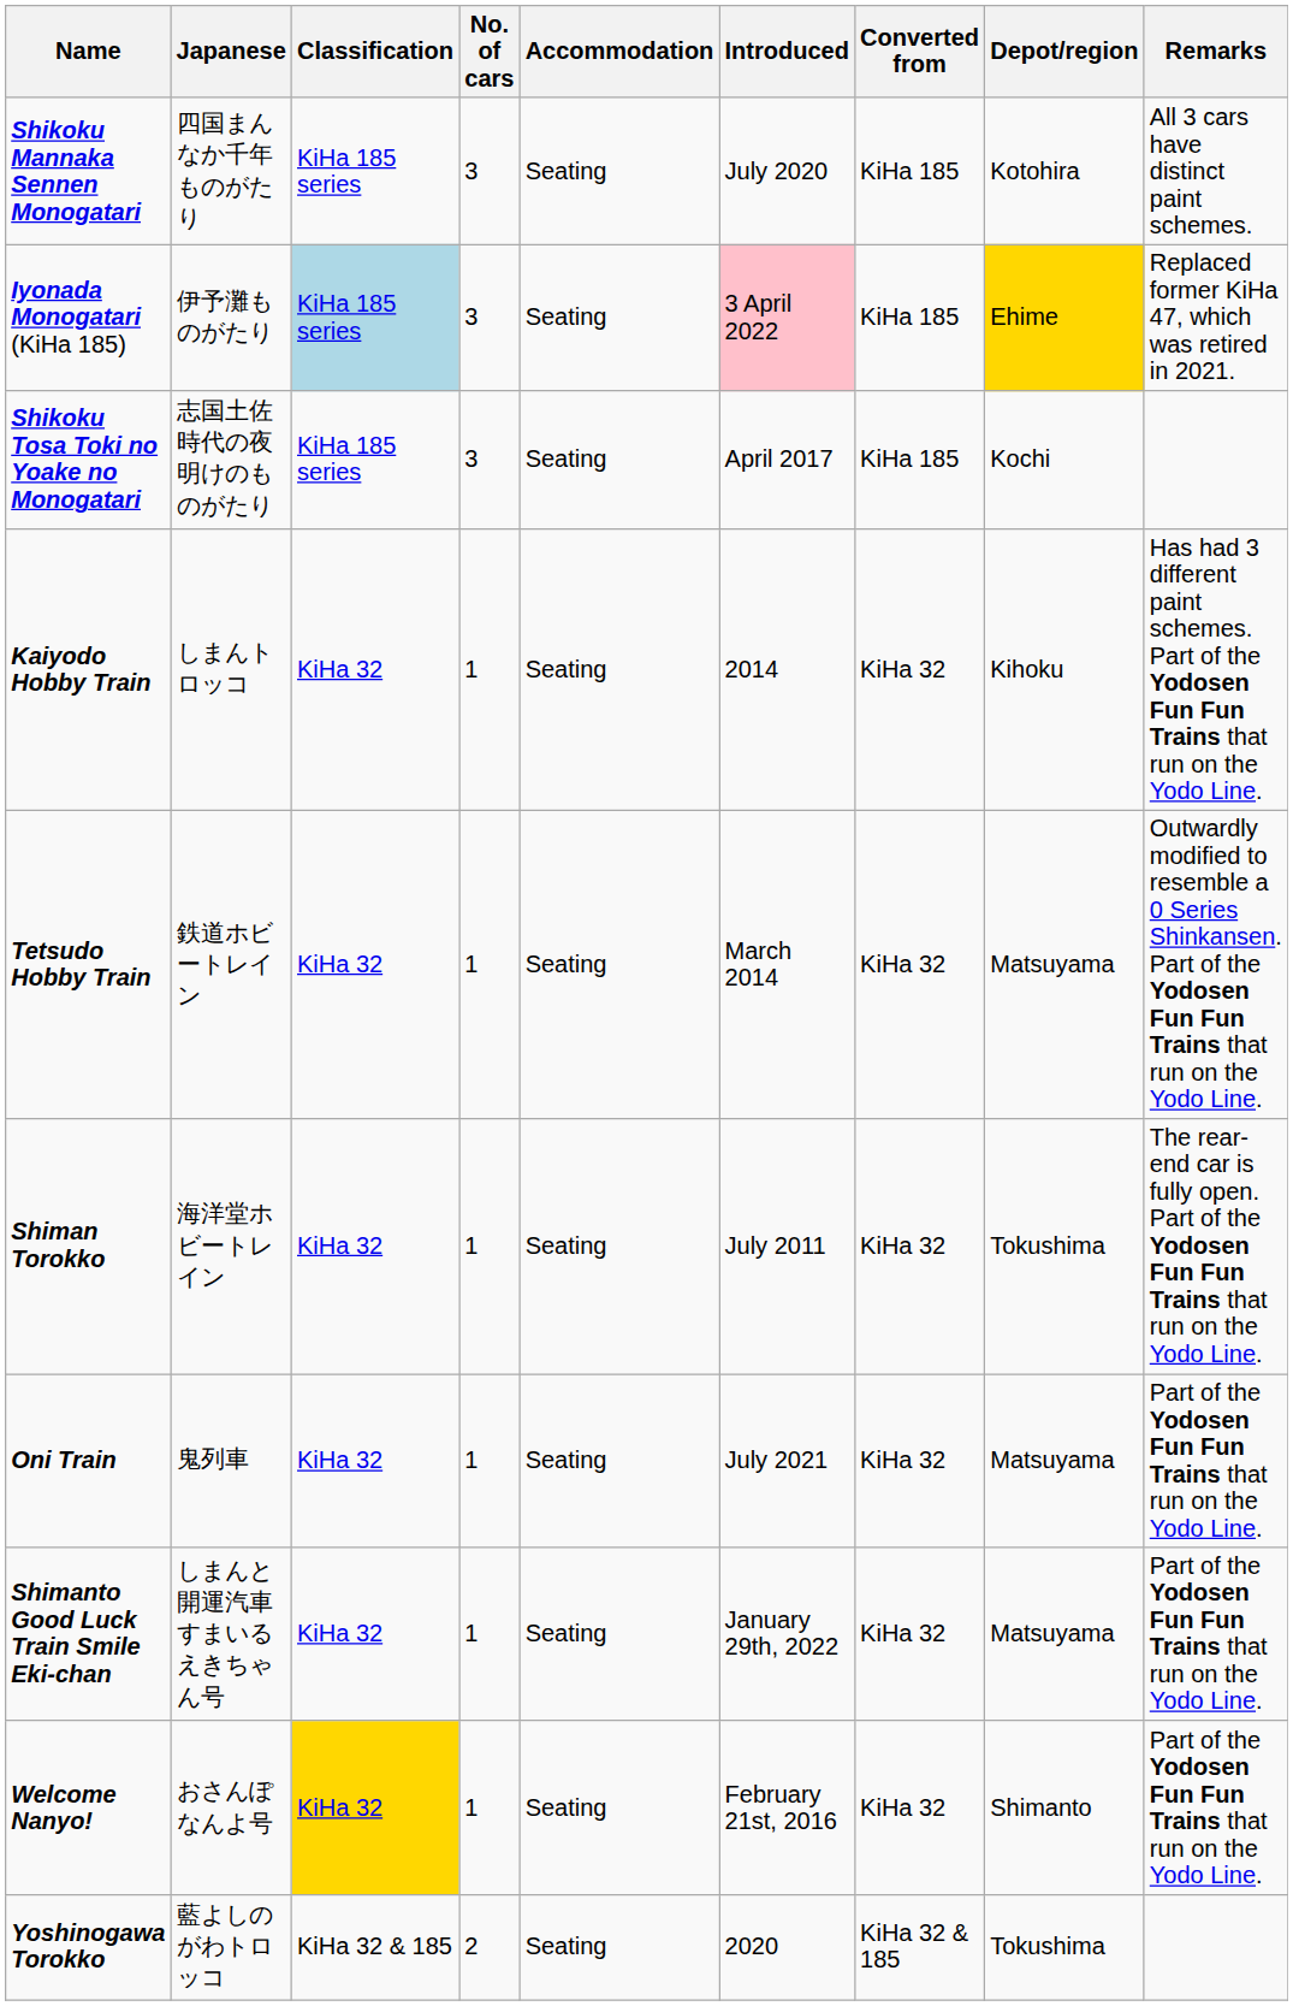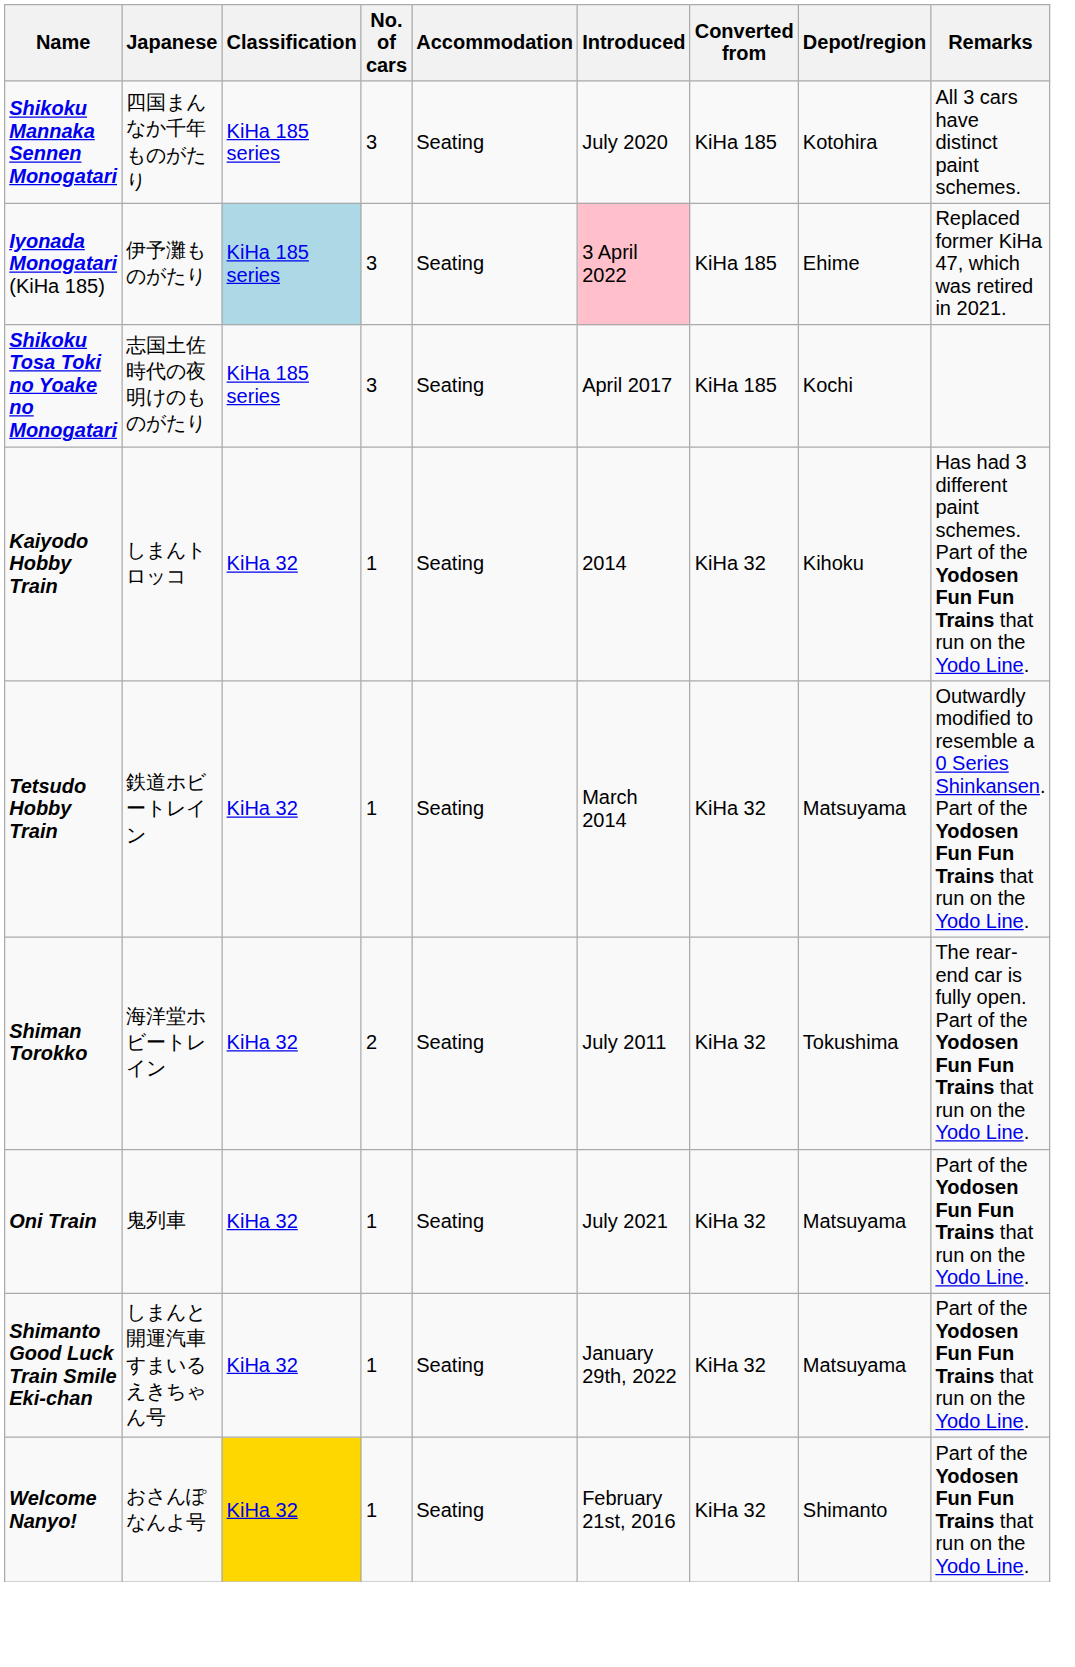 <table class="wikitable">
 <tr>
 <th>Name</th>
 <th>Japanese</th>
 <th>Classification</th>
 <th>No. of cars</th>
 <th>Accommodation</th>
 <th>Introduced</th>
 <th>Converted from</th>
 <th>Depot/region</th>
 <th>Remarks</th>
 </tr>
 <tr>
 <td><strong><em><a href='#'>Shikoku Mannaka Sennen Monogatari</a></em></strong></td>
 <td>四国まんなか千年ものがたり</td>
 <td><a href='#'>KiHa 185 series</a></td>
 <td>3</td>
 <td>Seating</td>
 <td>July 2020</td>
 <td>KiHa 185</td>
 <td>Kotohira</td>
 <td>All 3 cars have distinct paint schemes.</td>
 </tr>
 <tr>
 <td><strong><em><a href='#'>Iyonada Monogatari</a></em></strong> (KiHa 185)</td>
 <td>伊予灘ものがたり</td>
 <td style="background: lightblue;"><a href='#'>KiHa 185 series</a></td>
 <td>3</td>
 <td>Seating</td>
 <td style="background: pink;">3 April 2022</td>
 <td>KiHa 185</td>
-<td style="background: gold;">Ehime</td>
+<td>Ehime</td>
 <td>Replaced former KiHa 47, which was retired in 2021.</td>
 </tr>
 <tr>
 <td><strong><em><a href='#'>Shikoku Tosa Toki no Yoake no Monogatari</a></em></strong></td>
 <td>志国土佐 時代の夜明けのものがたり</td>
 <td><a href='#'>KiHa 185 series</a></td>
 <td>3</td>
 <td>Seating</td>
 <td>April 2017</td>
 <td>KiHa 185</td>
 <td>Kochi</td>
 <td></td>
 </tr>
 <tr>
 <td><strong><em>Kaiyodo Hobby Train</em></strong></td>
 <td>しまんトロッコ</td>
 <td><a href='#'>KiHa 32</a></td>
 <td>1</td>
 <td>Seating</td>
 <td>2014</td>
 <td>KiHa 32</td>
 <td>Kihoku</td>
 <td>Has had 3 different paint schemes. Part of the <strong>Yodosen Fun Fun Trains</strong> that run on the <a href='#'>Yodo Line</a>.</td>
 </tr>
 <tr>
 <td><strong><em>Tetsudo Hobby Train</em></strong></td>
 <td>鉄道ホビートレイン</td>
 <td><a href='#'>KiHa 32</a></td>
 <td>1</td>
 <td>Seating</td>
 <td>March 2014</td>
 <td>KiHa 32</td>
 <td>Matsuyama</td>
 <td>Outwardly modified to resemble a <a href='#'>0 Series Shinkansen</a>. Part of the <strong>Yodosen Fun Fun Trains</strong> that run on the <a href='#'>Yodo Line</a>.</td>
 </tr>
 <tr>
 <td><strong><em>Shiman Torokko</em></strong></td>
 <td>海洋堂ホビートレイン</td>
 <td><a href='#'>KiHa 32</a></td>
-<td>1</td>
+<td>2</td>
 <td>Seating</td>
 <td>July 2011</td>
 <td>KiHa 32</td>
 <td>Tokushima</td>
 <td>The rear-end car is fully open. Part of the <strong>Yodosen Fun Fun Trains</strong> that run on the <a href='#'>Yodo Line</a>.</td>
 </tr>
 <tr>
 <td><strong><em>Oni Train</em></strong></td>
 <td>鬼列車</td>
 <td><a href='#'>KiHa 32</a></td>
 <td>1</td>
 <td>Seating</td>
 <td>July 2021</td>
 <td>KiHa 32</td>
 <td>Matsuyama</td>
 <td>Part of the <strong>Yodosen Fun Fun Trains</strong> that run on the <a href='#'>Yodo Line</a>.</td>
 </tr>
 <tr>
 <td><strong><em>Shimanto Good Luck Train Smile Eki-chan</em></strong></td>
 <td>しまんと開運汽車 すまいるえきちゃん号</td>
 <td><a href='#'>KiHa 32</a></td>
 <td>1</td>
 <td>Seating</td>
 <td>January 29th, 2022</td>
 <td>KiHa 32</td>
 <td>Matsuyama</td>
 <td>Part of the <strong>Yodosen Fun Fun Trains</strong> that run on the <a href='#'>Yodo Line</a>.</td>
 </tr>
 <tr>
 <td><strong><em>Welcome Nanyo!</em></strong></td>
 <td>おさんぽなんよ号</td>
 <td style="background: gold;"><a href='#'>KiHa 32</a></td>
 <td>1</td>
 <td>Seating</td>
 <td>February 21st, 2016</td>
 <td>KiHa 32</td>
 <td>Shimanto</td>
 <td>Part of the <strong>Yodosen Fun Fun Trains</strong> that run on the <a href='#'>Yodo Line</a>.</td>
 </tr>
-<tr>
-<td><strong><em>Yoshinogawa Torokko</em></strong></td>
-<td>藍よしのがわトロッコ</td>
-<td>KiHa 32 & 185</td>
-<td>2</td>
-<td>Seating</td>
-<td>2020</td>
-<td>KiHa 32 & 185</td>
-<td>Tokushima</td>
-<td></td>
-</tr>
 </table>
